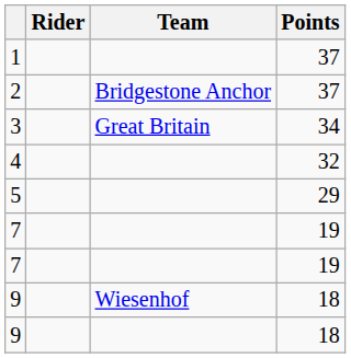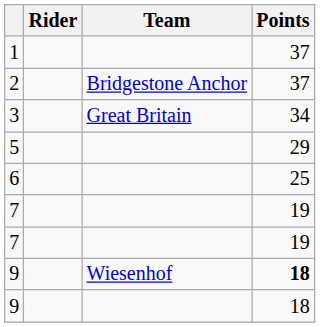 <table class=wikitable>
 <tr>
 <th></th>
 <th>Rider</th>
 <th>Team</th>
 <th>Points</th>
 </tr>
 <tr>
 <td>1</td>
 <td> </td>
 <td></td>
 <td align=right>37</td>
 </tr>
 <tr>
 <td>2</td>
 <td></td>
 <td><a href='#'>Bridgestone Anchor</a></td>
 <td align=right>37</td>
 </tr>
 <tr>
 <td>3</td>
 <td></td>
 <td><a href='#'>Great Britain</a></td>
 <td align=right>34</td>
 </tr>
 <tr>
-<td>4</td>
-<td></td>
-<td></td>
-<td align=right>32</td>
-</tr>
-<tr>
 <td>5</td>
 <td></td>
 <td></td>
 <td align=right>29</td>
+</tr>
+<tr>
+<td>6</td>
+<td></td>
+<td></td>
+<td align=right>25</td>
 </tr>
 <tr>
 <td>7</td>
 <td></td>
 <td></td>
 <td align=right>19</td>
 </tr>
 <tr>
 <td>7</td>
 <td></td>
 <td></td>
 <td align=right>19</td>
 </tr>
 <tr>
 <td>9</td>
 <td></td>
 <td><a href='#'>Wiesenhof</a></td>
-<td align=right>18</td>
+<td align=right><strong>18</strong></td>
 </tr>
 <tr>
 <td>9</td>
 <td></td>
 <td></td>
 <td align=right>18</td>
 </tr>
 </table>
